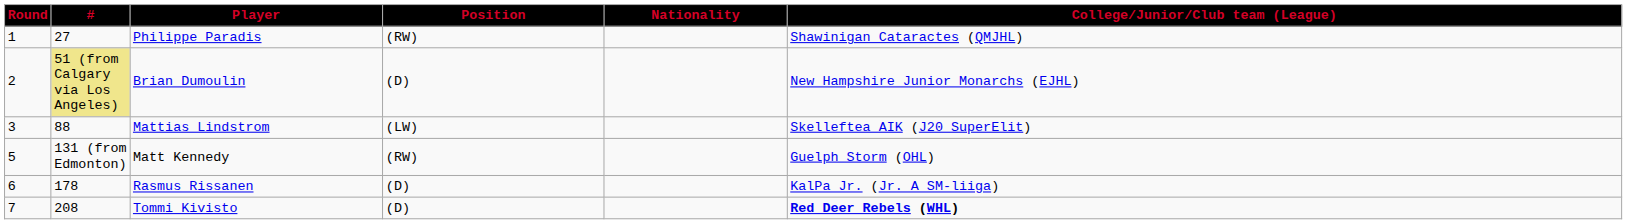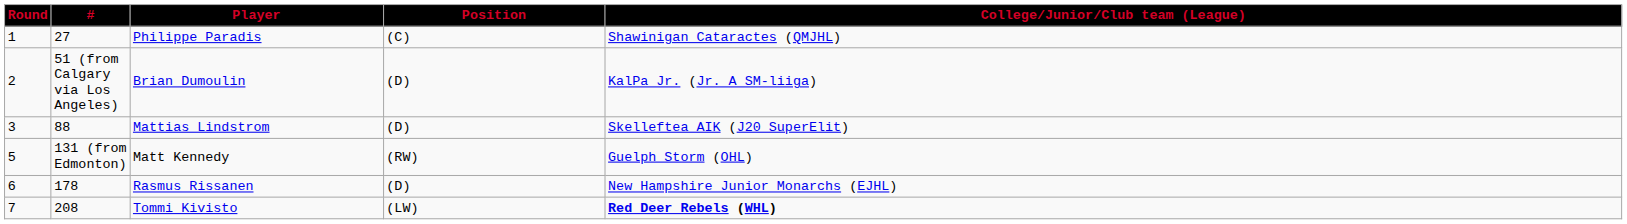 <table class="wikitable">
 <tr>
 <th style="background:black; color:#d40026; width:2.75%;">Round</th>
 <th style="background:black; color:#d40026; width:2.75%;">#</th>
 <th style="background:black; color:#d40026; width:16.0%;">Player</th>
 <th style="background:black; color:#d40026; width:14.0%;">Position</th>
-<th style="background:black; color:#d40026; width:11.5%;">Nationality</th>
 <th style="background:black; color:#d40026; width:100.0%;">College/Junior/Club team (League)</th>
 </tr>
 <tr>
 <td>1</td>
 <td>27</td>
 <td><a href='#'>Philippe Paradis</a></td>
-<td>(RW)</td>
-<td></td>
+<td>(C)</td>
 <td><a href='#'>Shawinigan Cataractes</a> (<a href='#'>QMJHL</a>)</td>
 </tr>
 <tr>
 <td>2</td>
-<td style="background: khaki;">51 (from Calgary via Los Angeles)</td>
+<td>51 (from Calgary via Los Angeles)</td>
 <td><a href='#'>Brian Dumoulin</a></td>
 <td>(D)</td>
-<td></td>
-<td><a href='#'>New Hampshire Junior Monarchs</a> (<a href='#'>EJHL</a>)</td>
+<td><a href='#'>KalPa Jr.</a> (<a href='#'>Jr. A SM-liiga</a>)</td>
 </tr>
 <tr>
 <td>3</td>
 <td>88</td>
 <td><a href='#'>Mattias Lindstrom</a></td>
-<td>(LW)</td>
-<td></td>
+<td>(D)</td>
 <td><a href='#'>Skelleftea AIK</a> (<a href='#'>J20 SuperElit</a>)</td>
 </tr>
 <tr>
 <td>5</td>
 <td>131 (from Edmonton)</td>
 <td>Matt Kennedy</td>
 <td>(RW)</td>
-<td></td>
 <td><a href='#'>Guelph Storm</a> (<a href='#'>OHL</a>)</td>
 </tr>
 <tr>
 <td>6</td>
 <td>178</td>
 <td><a href='#'>Rasmus Rissanen</a></td>
 <td>(D)</td>
-<td></td>
-<td><a href='#'>KalPa Jr.</a> (<a href='#'>Jr. A SM-liiga</a>)</td>
+<td><a href='#'>New Hampshire Junior Monarchs</a> (<a href='#'>EJHL</a>)</td>
 </tr>
 <tr>
 <td>7</td>
 <td>208</td>
 <td><a href='#'>Tommi Kivisto</a></td>
-<td>(D)</td>
-<td></td>
+<td>(LW)</td>
 <td><strong><a href='#'>Red Deer Rebels</a> (<a href='#'>WHL</a>)</strong></td>
 </tr>
 </table>
